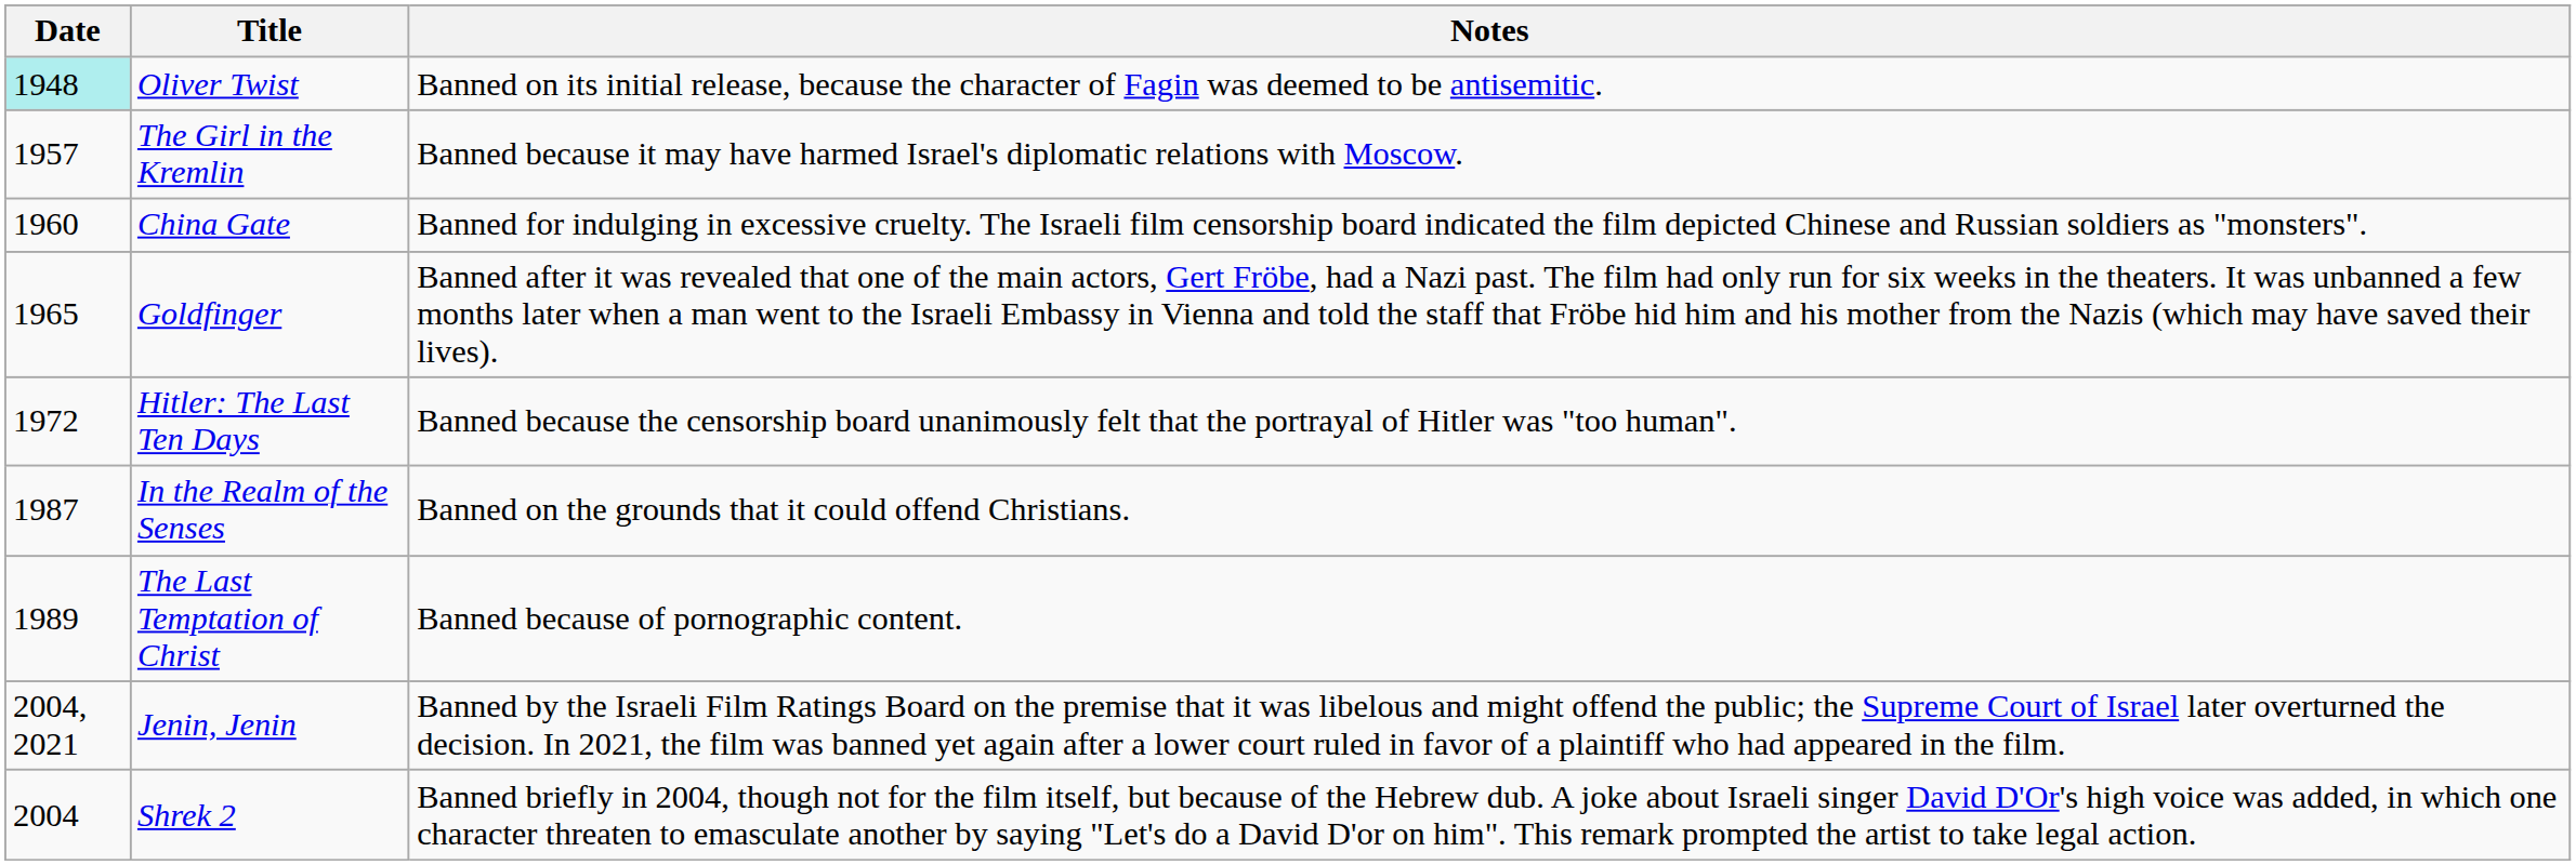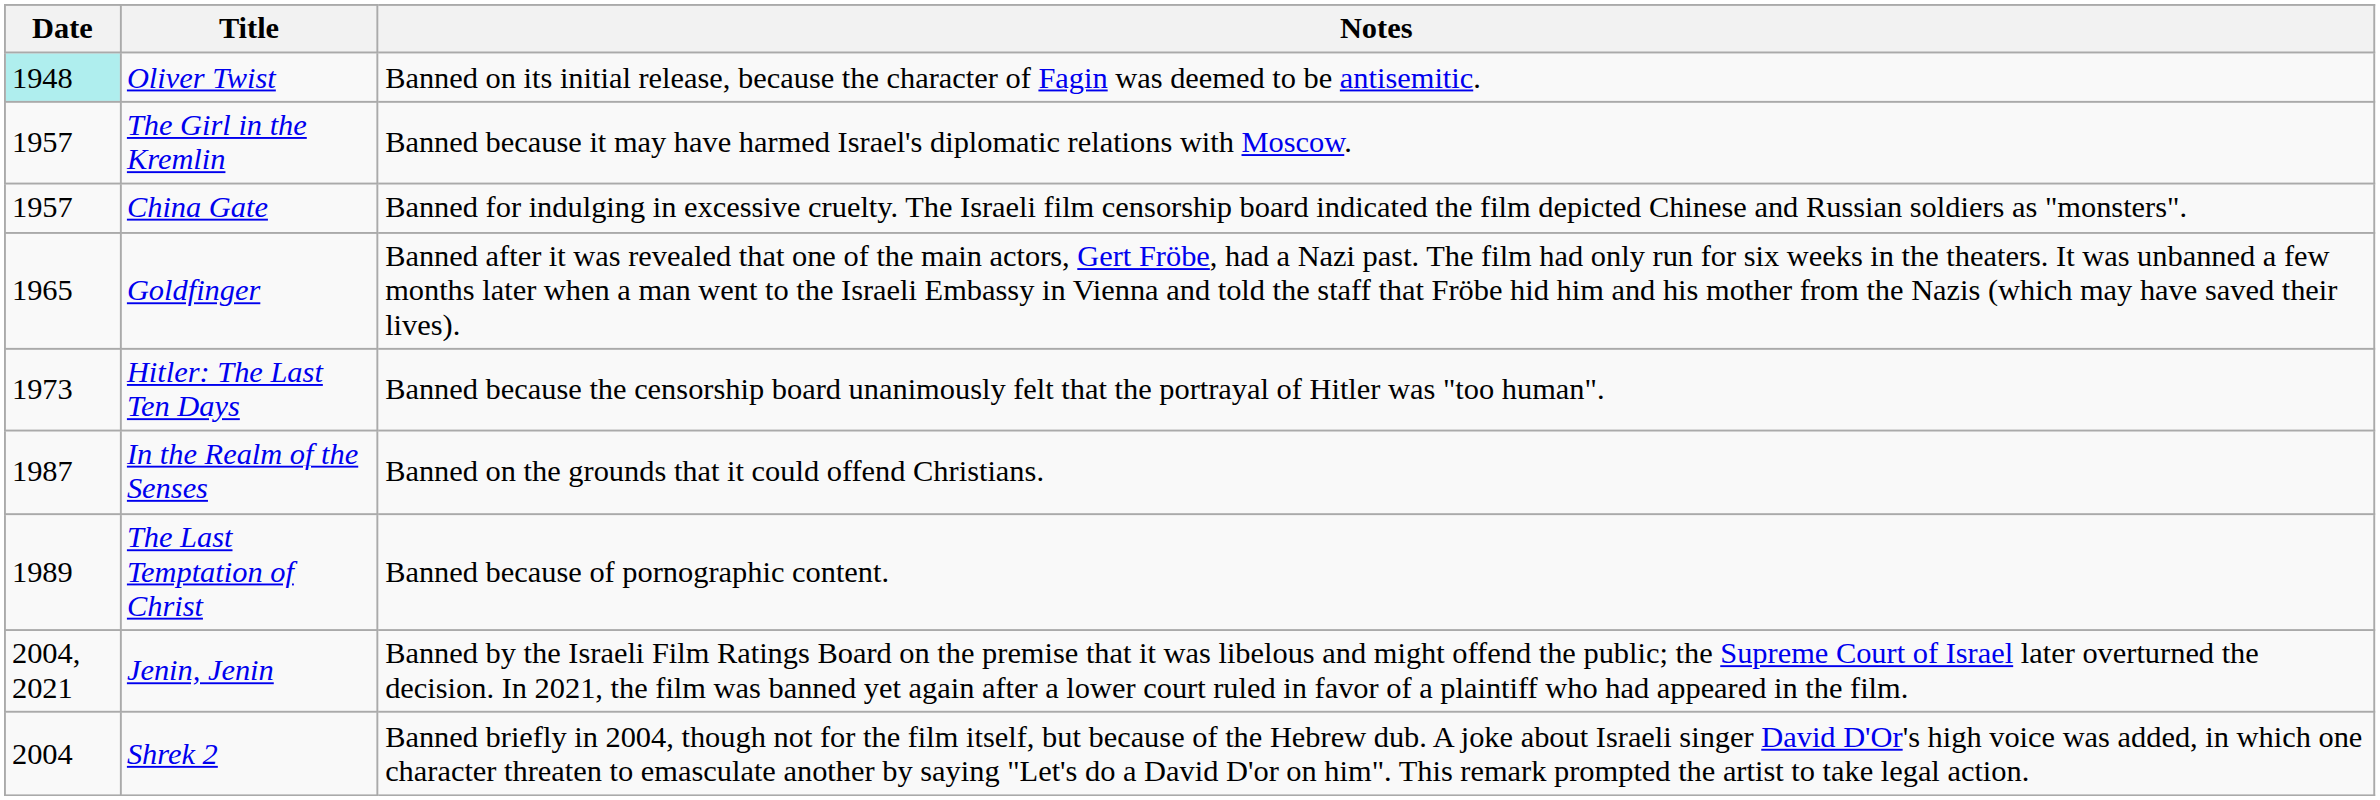 <table class="wikitable sortable">
 <tr>
 <th>Date</th>
 <th>Title</th>
 <th>Notes</th>
 </tr>
 <tr>
 <td style="background: paleturquoise;">1948</td>
 <td><em><a href='#'>Oliver Twist</a></em></td>
 <td>Banned on its initial release, because the character of <a href='#'>Fagin</a> was deemed to be <a href='#'>antisemitic</a>.</td>
 </tr>
 <tr>
 <td>1957</td>
 <td><em><a href='#'>The Girl in the Kremlin</a></em></td>
 <td>Banned because it may have harmed Israel's diplomatic relations with <a href='#'>Moscow</a>.</td>
 </tr>
 <tr>
-<td>1960</td>
+<td>1957</td>
 <td><em><a href='#'>China Gate</a></em></td>
 <td>Banned for indulging in excessive cruelty. The Israeli film censorship board indicated the film depicted Chinese and Russian soldiers as "monsters".</td>
 </tr>
 <tr>
 <td>1965</td>
 <td><em><a href='#'>Goldfinger</a></em></td>
 <td>Banned after it was revealed that one of the main actors, <a href='#'>Gert Fröbe</a>, had a Nazi past. The film had only run for six weeks in the theaters. It was unbanned a few months later when a man went to the Israeli Embassy in Vienna and told the staff that Fröbe hid him and his mother from the Nazis (which may have saved their lives).</td>
 </tr>
 <tr>
-<td>1972</td>
+<td>1973</td>
 <td><em><a href='#'>Hitler: The Last Ten Days</a></em></td>
 <td>Banned because the censorship board unanimously felt that the portrayal of Hitler was "too human".</td>
 </tr>
 <tr>
 <td>1987</td>
 <td><em><a href='#'>In the Realm of the Senses</a></em></td>
 <td>Banned on the grounds that it could offend Christians.</td>
 </tr>
 <tr>
 <td>1989</td>
 <td><em><a href='#'>The Last Temptation of Christ</a></em></td>
 <td>Banned because of pornographic content.</td>
 </tr>
 <tr>
 <td>2004, 2021</td>
 <td><em><a href='#'>Jenin, Jenin</a></em></td>
 <td>Banned by the Israeli Film Ratings Board on the premise that it was libelous and might offend the public; the <a href='#'>Supreme Court of Israel</a> later overturned the decision. In 2021, the film was banned yet again after a lower court ruled in favor of a plaintiff who had appeared in the film.</td>
 </tr>
 <tr>
 <td>2004</td>
 <td><em><a href='#'>Shrek 2</a></em></td>
 <td>Banned briefly in 2004, though not for the film itself, but because of the Hebrew dub. A joke about Israeli singer <a href='#'>David D'Or</a>'s high voice was added, in which one character threaten to emasculate another by saying "Let's do a David D'or on him". This remark prompted the artist to take legal action.</td>
 </tr>
 </table>
